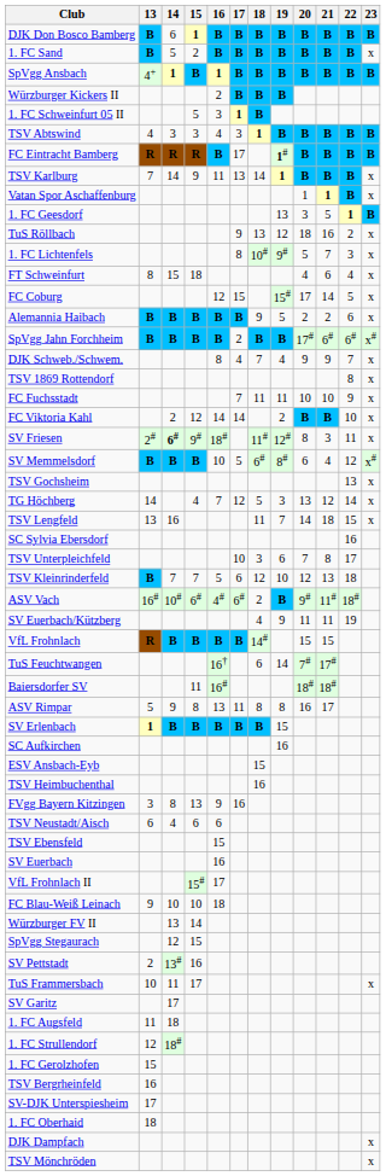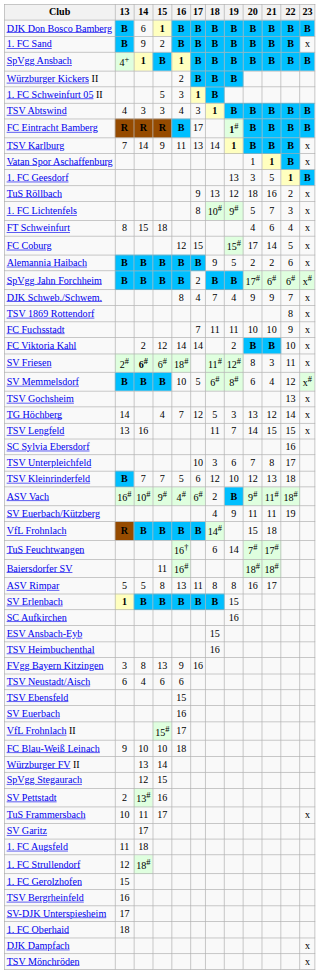 <table class="wikitable sortable">
 <tr>
 <th>Club</th>
 <th class="unsortable">13</th>
 <th class="unsortable">14</th>
 <th class="unsortable">15</th>
 <th class="unsortable">16</th>
 <th class="unsortable">17</th>
 <th class="unsortable">18</th>
 <th class="unsortable">19</th>
 <th class="unsortable">20</th>
 <th class="unsortable">21</th>
 <th class="unsortable">22</th>
 <th class="unsortable">23</th>
 </tr>
 <tr align="center">
 <td align="left"><a href='#'>DJK Don Bosco Bamberg</a></td>
 <td style="background:#00BFFF"><strong>B</strong></td>
 <td>6</td>
 <td style="background:#ffffbf"><strong>1</strong></td>
 <td style="background:#00BFFF"><strong>B</strong></td>
 <td style="background:#00BFFF"><strong>B</strong></td>
 <td style="background:#00BFFF"><strong>B</strong></td>
 <td style="background:#00BFFF"><strong>B</strong></td>
 <td style="background:#00BFFF"><strong>B</strong></td>
 <td style="background:#00BFFF"><strong>B</strong></td>
 <td style="background:#00BFFF"><strong>B</strong></td>
 <td style="background:#00BFFF"><strong>B</strong></td>
 </tr>
 <tr align="center">
 <td align="left"><a href='#'>1. FC Sand</a></td>
 <td style="background:#00BFFF"><strong>B</strong></td>
-<td>5</td>
+<td>9</td>
 <td>2</td>
 <td style="background:#00BFFF"><strong>B</strong></td>
 <td style="background:#00BFFF"><strong>B</strong></td>
 <td style="background:#00BFFF"><strong>B</strong></td>
 <td style="background:#00BFFF"><strong>B</strong></td>
 <td style="background:#00BFFF"><strong>B</strong></td>
 <td style="background:#00BFFF"><strong>B</strong></td>
 <td style="background:#00BFFF"><strong>B</strong></td>
 <td>x</td>
 </tr>
 <tr align="center">
 <td align="left"><a href='#'>SpVgg Ansbach</a></td>
 <td style="background:#dfffdf">4<sup>+</sup></td>
 <td style="background:#ffffbf"><strong>1</strong></td>
 <td style="background:#00BFFF"><strong>B</strong></td>
 <td style="background:#ffffbf"><strong>1</strong></td>
 <td style="background:#00BFFF"><strong>B</strong></td>
 <td style="background:#00BFFF"><strong>B</strong></td>
 <td style="background:#00BFFF"><strong>B</strong></td>
 <td style="background:#00BFFF"><strong>B</strong></td>
 <td style="background:#00BFFF"><strong>B</strong></td>
 <td style="background:#00BFFF"><strong>B</strong></td>
 <td style="background:#00BFFF"><strong>B</strong></td>
 </tr>
 <tr align="center">
 <td align="left"><a href='#'>Würzburger Kickers</a> II</td>
 <td></td>
 <td></td>
 <td></td>
 <td>2</td>
 <td style="background:#00BFFF"><strong>B</strong></td>
 <td style="background:#00BFFF"><strong>B</strong></td>
 <td style="background:#00BFFF"><strong>B</strong></td>
 <td></td>
 <td></td>
 <td></td>
 <td></td>
 </tr>
 <tr align="center">
 <td align="left"><a href='#'>1. FC Schweinfurt 05</a> II</td>
 <td></td>
 <td></td>
 <td>5</td>
 <td>3</td>
 <td style="background:#ffffbf"><strong>1</strong></td>
 <td style="background:#00BFFF"><strong>B</strong></td>
 <td></td>
 <td></td>
 <td></td>
 <td></td>
 <td></td>
 </tr>
 <tr align="center">
 <td align="left"><a href='#'>TSV Abtswind</a></td>
 <td>4</td>
 <td>3</td>
 <td>3</td>
 <td>4</td>
 <td>3</td>
 <td style="background:#ffffbf"><strong>1</strong></td>
 <td style="background:#00BFFF"><strong>B</strong></td>
 <td style="background:#00BFFF"><strong>B</strong></td>
 <td style="background:#00BFFF"><strong>B</strong></td>
 <td style="background:#00BFFF"><strong>B</strong></td>
 <td style="background:#00BFFF"><strong>B</strong></td>
 </tr>
 <tr align="center">
 <td align="left"><a href='#'>FC Eintracht Bamberg</a></td>
 <td style="background:#964B00"><strong>R</strong></td>
 <td style="background:#964B00"><strong>R</strong></td>
 <td style="background:#964B00"><strong>R</strong></td>
 <td style="background:#00BFFF"><strong>B</strong></td>
 <td>17</td>
 <td></td>
 <td style="background:#dfffdf"><strong>1</strong><sup>#</sup></td>
 <td style="background:#00BFFF"><strong>B</strong></td>
 <td style="background:#00BFFF"><strong>B</strong></td>
 <td style="background:#00BFFF"><strong>B</strong></td>
 <td style="background:#00BFFF"><strong>B</strong></td>
 </tr>
 <tr align="center">
 <td align="left"><a href='#'>TSV Karlburg</a></td>
 <td>7</td>
 <td>14</td>
 <td>9</td>
 <td>11</td>
 <td>13</td>
 <td>14</td>
 <td style="background:#ffffbf;"><strong>1</strong></td>
 <td style="background:#00BFFF"><strong>B</strong></td>
 <td style="background:#00BFFF"><strong>B</strong></td>
 <td style="background:#00BFFF"><strong>B</strong></td>
 <td>x</td>
 </tr>
 <tr align="center">
 <td align="left"><a href='#'>Vatan Spor Aschaffenburg</a></td>
 <td></td>
 <td></td>
 <td></td>
 <td></td>
 <td></td>
 <td></td>
 <td></td>
 <td>1</td>
 <td style="background:#ffffbf"><strong>1</strong></td>
 <td style="background:#00BFFF"><strong>B</strong></td>
 <td>x</td>
 </tr>
 <tr align="center">
 <td align="left"><a href='#'>1. FC Geesdorf</a></td>
 <td></td>
 <td></td>
 <td></td>
 <td></td>
 <td></td>
 <td></td>
 <td>13</td>
 <td>3</td>
 <td>5</td>
 <td style="background:#ffffbf"><strong>1</strong></td>
 <td style="background:#00BFFF"><strong>B</strong></td>
 </tr>
 <tr align="center">
 <td align="left"><a href='#'>TuS Röllbach</a></td>
 <td></td>
 <td></td>
 <td></td>
 <td></td>
 <td>9</td>
 <td>13</td>
 <td>12</td>
 <td>18</td>
 <td>16</td>
 <td>2</td>
 <td>x</td>
 </tr>
 <tr align="center">
 <td align="left"><a href='#'>1. FC Lichtenfels</a></td>
 <td></td>
 <td></td>
 <td></td>
 <td></td>
 <td>8</td>
 <td style="background:#dfffdf">10<sup>#</sup></td>
 <td style="background:#dfffdf">9<sup>#</sup></td>
 <td>5</td>
 <td>7</td>
 <td>3</td>
 <td>x</td>
 </tr>
 <tr align="center">
 <td align="left"><a href='#'>FT Schweinfurt</a></td>
 <td>8</td>
 <td>15</td>
 <td>18</td>
 <td></td>
 <td></td>
 <td></td>
 <td></td>
 <td>4</td>
 <td>6</td>
 <td>4</td>
 <td>x</td>
 </tr>
 <tr align="center">
 <td align="left"><a href='#'>FC Coburg</a></td>
 <td></td>
 <td></td>
 <td></td>
 <td>12</td>
 <td>15</td>
 <td></td>
 <td style="background:#dfffdf">15<sup>#</sup></td>
 <td>17</td>
 <td>14</td>
 <td>5</td>
 <td>x</td>
 </tr>
 <tr align="center">
 <td align="left"><a href='#'>Alemannia Haibach</a></td>
 <td style="background:#00BFFF"><strong>B</strong></td>
 <td style="background:#00BFFF"><strong>B</strong></td>
 <td style="background:#00BFFF"><strong>B</strong></td>
 <td style="background:#00BFFF"><strong>B</strong></td>
 <td style="background:#00BFFF"><strong>B</strong></td>
 <td>9</td>
 <td>5</td>
 <td>2</td>
 <td>2</td>
 <td>6</td>
 <td>x</td>
 </tr>
 <tr align="center">
 <td align="left"><a href='#'>SpVgg Jahn Forchheim</a></td>
 <td style="background:#00BFFF"><strong>B</strong></td>
 <td style="background:#00BFFF"><strong>B</strong></td>
 <td style="background:#00BFFF"><strong>B</strong></td>
 <td style="background:#00BFFF"><strong>B</strong></td>
 <td>2</td>
 <td style="background:#00BFFF"><strong>B</strong></td>
 <td style="background:#00BFFF"><strong>B</strong></td>
 <td style="background:#dfffdf">17<sup>#</sup></td>
 <td style="background:#dfffdf">6<sup>#</sup></td>
 <td style="background:#dfffdf">6<sup>#</sup></td>
 <td style="background:#dfffdf">x<sup>#</sup></td>
 </tr>
 <tr align="center">
 <td align="left"><a href='#'>DJK Schweb./Schwem.</a></td>
 <td></td>
 <td></td>
 <td></td>
 <td>8</td>
 <td>4</td>
 <td>7</td>
 <td>4</td>
 <td>9</td>
 <td>9</td>
 <td>7</td>
 <td>x</td>
 </tr>
 <tr align="center">
 <td align="left"><a href='#'>TSV 1869 Rottendorf</a></td>
 <td></td>
 <td></td>
 <td></td>
 <td></td>
 <td></td>
 <td></td>
 <td></td>
 <td></td>
 <td></td>
 <td>8</td>
 <td>x</td>
 </tr>
 <tr align="center">
 <td align="left"><a href='#'>FC Fuchsstadt</a></td>
 <td></td>
 <td></td>
 <td></td>
 <td></td>
 <td>7</td>
 <td>11</td>
 <td>11</td>
 <td>10</td>
 <td>10</td>
 <td>9</td>
 <td>x</td>
 </tr>
 <tr align="center">
 <td align="left"><a href='#'>FC Viktoria Kahl</a></td>
 <td></td>
 <td>2</td>
 <td>12</td>
 <td>14</td>
 <td>14</td>
 <td></td>
 <td>2</td>
 <td style="background:#00BFFF"><strong>B</strong></td>
 <td style="background:#00BFFF"><strong>B</strong></td>
 <td>10</td>
 <td>x</td>
 </tr>
 <tr align="center">
 <td align="left"><a href='#'>SV Friesen</a></td>
 <td style="background:#dfffdf">2<sup>#</sup></td>
 <td style="background:#dfffdf"><strong>6<sup>#</sup></strong></td>
-<td style="background:#dfffdf">9<sup>#</sup></td>
+<td style="background:#dfffdf">6<sup>#</sup></td>
 <td style="background:#dfffdf">18<sup>#</sup></td>
 <td></td>
 <td style="background:#dfffdf">11<sup>#</sup></td>
 <td style="background:#dfffdf">12<sup>#</sup></td>
 <td>8</td>
 <td>3</td>
 <td>11</td>
 <td>x</td>
 </tr>
 <tr align="center">
 <td align="left"><a href='#'>SV Memmelsdorf</a></td>
 <td style="background:#00BFFF"><strong>B</strong></td>
 <td style="background:#00BFFF"><strong>B</strong></td>
 <td style="background:#00BFFF"><strong>B</strong></td>
 <td>10</td>
 <td>5</td>
 <td style="background:#dfffdf">6<sup>#</sup></td>
 <td style="background:#dfffdf">8<sup>#</sup></td>
 <td>6</td>
 <td>4</td>
 <td>12</td>
 <td style="background:#dfffdf">x<sup>#</sup></td>
 </tr>
 <tr align="center">
 <td align="left"><a href='#'>TSV Gochsheim</a></td>
 <td></td>
 <td></td>
 <td></td>
 <td></td>
 <td></td>
 <td></td>
 <td></td>
 <td></td>
 <td></td>
 <td>13</td>
 <td>x</td>
 </tr>
 <tr align="center">
 <td align="left"><a href='#'>TG Höchberg</a></td>
 <td>14</td>
 <td></td>
 <td>4</td>
 <td>7</td>
 <td>12</td>
 <td>5</td>
 <td>3</td>
 <td>13</td>
 <td>12</td>
 <td>14</td>
 <td>x</td>
 </tr>
 <tr align="center">
 <td align="left"><a href='#'>TSV Lengfeld</a></td>
 <td>13</td>
 <td>16</td>
 <td></td>
 <td></td>
 <td></td>
 <td>11</td>
 <td>7</td>
 <td>14</td>
-<td>18</td>
+<td>15</td>
 <td>15</td>
 <td>x</td>
 </tr>
 <tr align="center">
 <td align="left"><a href='#'>SC Sylvia Ebersdorf</a></td>
 <td></td>
 <td></td>
 <td></td>
 <td></td>
 <td></td>
 <td></td>
 <td></td>
 <td></td>
 <td></td>
 <td>16</td>
 <td></td>
 </tr>
 <tr align="center">
 <td align="left"><a href='#'>TSV Unterpleichfeld</a></td>
 <td></td>
 <td></td>
 <td></td>
 <td></td>
 <td>10</td>
 <td>3</td>
 <td>6</td>
 <td>7</td>
 <td>8</td>
 <td>17</td>
 <td></td>
 </tr>
 <tr align="center">
 <td align="left"><a href='#'>TSV Kleinrinderfeld</a></td>
 <td style="background:#00BFFF"><strong>B</strong></td>
 <td>7</td>
 <td>7</td>
 <td>5</td>
 <td>6</td>
 <td>12</td>
 <td>10</td>
 <td>12</td>
 <td>13</td>
 <td>18</td>
 <td></td>
 </tr>
 <tr align="center">
 <td align="left"><a href='#'>ASV Vach</a></td>
 <td style="background:#dfffdf">16<sup>#</sup></td>
 <td style="background:#dfffdf">10<sup>#</sup></td>
-<td style="background:#dfffdf">6<sup>#</sup></td>
+<td style="background:#dfffdf">9<sup>#</sup></td>
 <td style="background:#dfffdf">4<sup>#</sup></td>
 <td style="background:#dfffdf">6<sup>#</sup></td>
 <td>2</td>
 <td style="background:#00BFFF"><strong>B</strong></td>
 <td style="background:#dfffdf">9<sup>#</sup></td>
 <td style="background:#dfffdf">11<sup>#</sup></td>
 <td style="background:#dfffdf">18<sup>#</sup></td>
 <td></td>
 </tr>
 <tr align="center">
 <td align="left"><a href='#'>SV Euerbach/Kützberg</a></td>
 <td></td>
 <td></td>
 <td></td>
 <td></td>
 <td></td>
 <td>4</td>
 <td>9</td>
 <td>11</td>
 <td>11</td>
 <td>19</td>
 <td></td>
 </tr>
 <tr align="center">
 <td align="left"><a href='#'>VfL Frohnlach</a></td>
 <td style="background:#964B00"><strong>R</strong></td>
 <td style="background:#00BFFF"><strong>B</strong></td>
 <td style="background:#00BFFF"><strong>B</strong></td>
 <td style="background:#00BFFF"><strong>B</strong></td>
 <td style="background:#00BFFF"><strong>B</strong></td>
 <td style="background:#dfffdf">14<sup>#</sup></td>
 <td></td>
 <td>15</td>
-<td>15</td>
+<td>18</td>
 <td></td>
 <td></td>
 </tr>
 <tr align="center">
 <td align="left"><a href='#'>TuS Feuchtwangen</a></td>
 <td></td>
 <td></td>
 <td></td>
 <td style="background:#dfffdf">16<sup>†</sup></td>
 <td></td>
 <td>6</td>
 <td>14</td>
 <td style="background:#dfffdf">7<sup>#</sup></td>
 <td style="background:#dfffdf">17<sup>#</sup></td>
 <td></td>
 </tr>
 <tr align="center">
 <td align="left"><a href='#'>Baiersdorfer SV</a></td>
 <td></td>
 <td></td>
 <td>11</td>
 <td style="background:#dfffdf">16<sup>#</sup></td>
 <td></td>
 <td></td>
 <td></td>
 <td style="background:#dfffdf">18<sup>#</sup></td>
 <td style="background:#dfffdf">18<sup>#</sup></td>
 <td></td>
 <td></td>
 </tr>
 <tr align="center">
 <td align="left"><a href='#'>ASV Rimpar</a></td>
 <td>5</td>
-<td>9</td>
+<td>5</td>
 <td>8</td>
 <td>13</td>
 <td>11</td>
 <td>8</td>
 <td>8</td>
 <td>16</td>
 <td>17</td>
 <td></td>
 <td></td>
 </tr>
 <tr align="center">
 <td align="left"><a href='#'>SV Erlenbach</a></td>
 <td style="background:#ffffbf"><strong>1</strong></td>
 <td style="background:#00BFFF"><strong>B</strong></td>
 <td style="background:#00BFFF"><strong>B</strong></td>
 <td style="background:#00BFFF"><strong>B</strong></td>
 <td style="background:#00BFFF"><strong>B</strong></td>
 <td style="background:#00BFFF"><strong>B</strong></td>
 <td>15</td>
 <td></td>
 <td></td>
 <td></td>
 <td></td>
 </tr>
 <tr align="center">
 <td align="left"><a href='#'>SC Aufkirchen</a></td>
 <td></td>
 <td></td>
 <td></td>
 <td></td>
 <td></td>
 <td></td>
 <td>16</td>
 <td></td>
 <td></td>
 <td></td>
 <td></td>
 </tr>
 <tr align="center">
 <td align="left"><a href='#'>ESV Ansbach-Eyb</a></td>
 <td></td>
 <td></td>
 <td></td>
 <td></td>
 <td></td>
 <td>15</td>
 <td></td>
 <td></td>
 <td></td>
 <td></td>
 <td></td>
 </tr>
 <tr align="center">
 <td align="left"><a href='#'>TSV Heimbuchenthal</a></td>
 <td></td>
 <td></td>
 <td></td>
 <td></td>
 <td></td>
 <td>16</td>
 <td></td>
 <td></td>
 <td></td>
 <td></td>
 <td></td>
 </tr>
 <tr align="center">
 <td align="left"><a href='#'>FVgg Bayern Kitzingen</a></td>
 <td>3</td>
 <td>8</td>
 <td>13</td>
 <td>9</td>
 <td>16</td>
 <td></td>
 <td></td>
 <td></td>
 <td></td>
 <td></td>
 <td></td>
 </tr>
 <tr align="center">
 <td align="left"><a href='#'>TSV Neustadt/Aisch</a></td>
 <td>6</td>
 <td>4</td>
 <td>6</td>
 <td>6</td>
 <td></td>
 <td></td>
 <td></td>
 <td></td>
 <td></td>
 <td></td>
 <td></td>
 </tr>
 <tr align="center">
 <td align="left"><a href='#'>TSV Ebensfeld</a></td>
 <td></td>
 <td></td>
 <td></td>
 <td>15</td>
 <td></td>
 <td></td>
 <td></td>
 <td></td>
 <td></td>
 <td></td>
 <td></td>
 </tr>
 <tr align="center">
 <td align="left"><a href='#'>SV Euerbach</a></td>
 <td></td>
 <td></td>
 <td></td>
 <td>16</td>
 <td></td>
 <td></td>
 <td></td>
 <td></td>
 <td></td>
 <td></td>
 <td></td>
 </tr>
 <tr align="center">
 <td align="left"><a href='#'>VfL Frohnlach</a> II</td>
 <td></td>
 <td></td>
 <td style="background:#dfffdf">15<sup>#</sup></td>
 <td>17</td>
 <td></td>
 <td></td>
 <td></td>
 <td></td>
 <td></td>
 <td></td>
 <td></td>
 </tr>
 <tr align="center">
 <td align="left"><a href='#'>FC Blau-Weiß Leinach</a></td>
 <td>9</td>
 <td>10</td>
 <td>10</td>
 <td>18</td>
 <td></td>
 <td></td>
 <td></td>
 <td></td>
 <td></td>
 <td></td>
 <td></td>
 </tr>
 <tr align="center">
 <td align="left"><a href='#'>Würzburger FV</a> II</td>
 <td></td>
 <td>13</td>
 <td>14</td>
 <td></td>
 <td></td>
 <td></td>
 <td></td>
 <td></td>
 <td></td>
 <td></td>
 <td></td>
 </tr>
 <tr align="center">
 <td align="left"><a href='#'>SpVgg Stegaurach</a></td>
 <td></td>
 <td>12</td>
 <td>15</td>
 <td></td>
 <td></td>
 <td></td>
 <td></td>
 <td></td>
 <td></td>
 <td></td>
 <td></td>
 </tr>
 <tr align="center">
 <td align="left"><a href='#'>SV Pettstadt</a></td>
 <td>2</td>
 <td style="background:#dfffdf">13<sup>#</sup></td>
 <td>16</td>
 <td></td>
 <td></td>
 <td></td>
 <td></td>
 <td></td>
 <td></td>
 <td></td>
 <td></td>
 </tr>
 <tr align="center">
 <td align="left"><a href='#'>TuS Frammersbach</a></td>
 <td>10</td>
 <td>11</td>
 <td>17</td>
 <td></td>
 <td></td>
 <td></td>
 <td></td>
 <td></td>
 <td></td>
 <td></td>
 <td>x</td>
 </tr>
 <tr align="center">
 <td align="left"><a href='#'>SV Garitz</a></td>
 <td></td>
 <td>17</td>
 <td></td>
 <td></td>
 <td></td>
 <td></td>
 <td></td>
 <td></td>
 <td></td>
 <td></td>
 <td></td>
 </tr>
 <tr align="center">
 <td align="left"><a href='#'>1. FC Augsfeld</a></td>
 <td>11</td>
 <td>18</td>
 <td></td>
 <td></td>
 <td></td>
 <td></td>
 <td></td>
 <td></td>
 <td></td>
 <td></td>
 <td></td>
 </tr>
 <tr align="center">
 <td align="left"><a href='#'>1. FC Strullendorf</a></td>
 <td>12</td>
 <td style="background:#dfffdf">18<sup>#</sup></td>
 <td></td>
 <td></td>
 <td></td>
 <td></td>
 <td></td>
 <td></td>
 <td></td>
 <td></td>
 <td></td>
 </tr>
 <tr align="center">
 <td align="left"><a href='#'>1. FC Gerolzhofen</a></td>
 <td>15</td>
 <td></td>
 <td></td>
 <td></td>
 <td></td>
 <td></td>
 <td></td>
 <td></td>
 <td></td>
 <td></td>
 <td></td>
 </tr>
 <tr align="center">
 <td align="left"><a href='#'>TSV Bergrheinfeld</a></td>
 <td>16</td>
 <td></td>
 <td></td>
 <td></td>
 <td></td>
 <td></td>
 <td></td>
 <td></td>
 <td></td>
 <td></td>
 <td></td>
 </tr>
 <tr align="center">
 <td align="left"><a href='#'>SV-DJK Unterspiesheim</a></td>
 <td>17</td>
 <td></td>
 <td></td>
 <td></td>
 <td></td>
 <td></td>
 <td></td>
 <td></td>
 <td></td>
 <td></td>
 <td></td>
 </tr>
 <tr align="center">
 <td align="left"><a href='#'>1. FC Oberhaid</a></td>
 <td>18</td>
 <td></td>
 <td></td>
 <td></td>
 <td></td>
 <td></td>
 <td></td>
 <td></td>
 <td></td>
 <td></td>
 <td></td>
 </tr>
 <tr align="center">
 <td align="left"><a href='#'>DJK Dampfach</a></td>
 <td></td>
 <td></td>
 <td></td>
 <td></td>
 <td></td>
 <td></td>
 <td></td>
 <td></td>
 <td></td>
 <td></td>
 <td>x</td>
 </tr>
 <tr align="center">
 <td align="left"><a href='#'>TSV Mönchröden</a></td>
 <td></td>
 <td></td>
 <td></td>
 <td></td>
 <td></td>
 <td></td>
 <td></td>
 <td></td>
 <td></td>
 <td></td>
 <td>x</td>
 </tr>
 </table>
